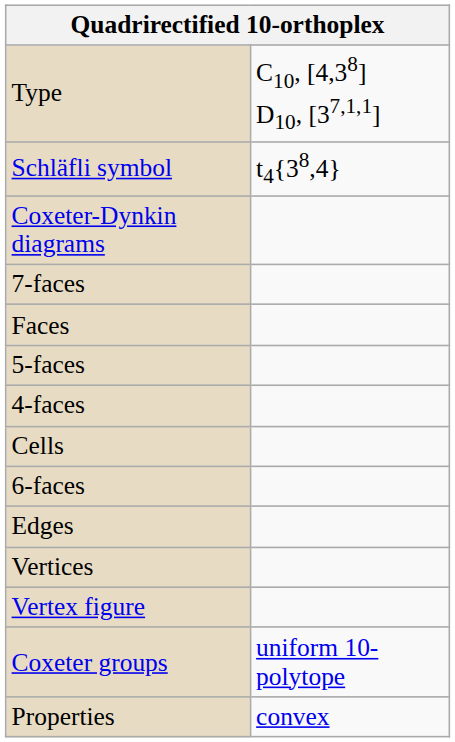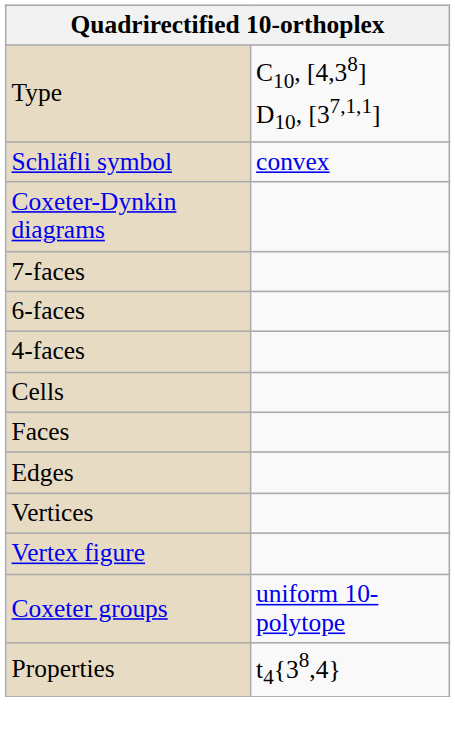 <table class="wikitable" align="right" style="margin-left:10px" width="280">
 <tr>
 <th bgcolor=#e7dcc3 colspan=2>Quadrirectified 10-orthoplex</th>
 </tr>
 <tr>
 <td bgcolor=#e7dcc3>Type</td>
 <td>C<sub>10</sub>, [4,3<sup>8</sup>]<br>D<sub>10</sub>, [3<sup>7,1,1</sup>]</td>
 </tr>
 <tr>
 <td bgcolor=#e7dcc3><a href='#'>Schläfli symbol</a></td>
-<td>t<sub>4</sub>{3<sup>8</sup>,4}</td>
+<td><a href='#'>convex</a></td>
 </tr>
 <tr>
 <td bgcolor=#e7dcc3><a href='#'>Coxeter-Dynkin diagrams</a></td>
 <td><br></td>
 </tr>
 <tr>
 <td bgcolor=#e7dcc3>7-faces</td>
 <td></td>
 </tr>
 <tr>
-<td bgcolor=#e7dcc3>Faces</td>
-<td></td>
-</tr>
-<tr>
-<td bgcolor=#e7dcc3>5-faces</td>
+<td bgcolor=#e7dcc3>6-faces</td>
 <td></td>
 </tr>
 <tr>
 <td bgcolor=#e7dcc3>4-faces</td>
 <td></td>
 </tr>
 <tr>
 <td bgcolor=#e7dcc3>Cells</td>
 <td></td>
 </tr>
 <tr>
-<td bgcolor=#e7dcc3>6-faces</td>
+<td bgcolor=#e7dcc3>Faces</td>
 <td></td>
 </tr>
 <tr>
 <td bgcolor=#e7dcc3>Edges</td>
 <td></td>
 </tr>
 <tr>
 <td bgcolor=#e7dcc3>Vertices</td>
 <td></td>
 </tr>
 <tr>
 <td bgcolor=#e7dcc3><a href='#'>Vertex figure</a></td>
 <td></td>
 </tr>
 <tr>
 <td bgcolor=#e7dcc3><a href='#'>Coxeter groups</a></td>
 <td><a href='#'>uniform 10-polytope</a></td>
 </tr>
 <tr>
 <td bgcolor=#e7dcc3>Properties</td>
-<td><a href='#'>convex</a></td>
+<td>t<sub>4</sub>{3<sup>8</sup>,4}</td>
 </tr>
 </table>
